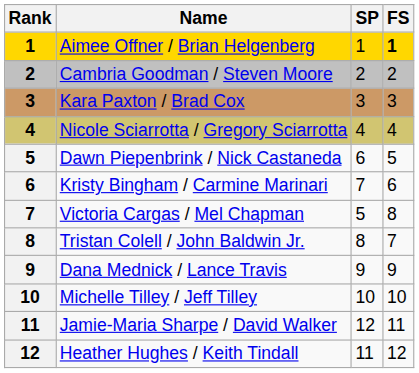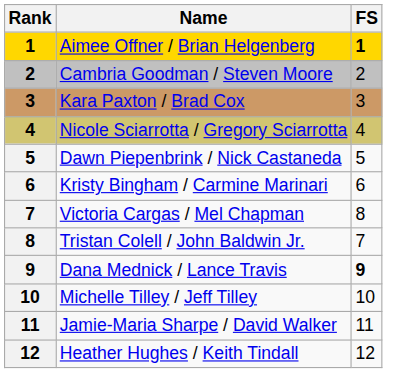 <table class="wikitable">
 <tr>
 <th>Rank</th>
 <th>Name</th>
-<th>SP</th>
 <th>FS</th>
 </tr>
 <tr bgcolor="gold">
 <td align="center"><strong>1</strong></td>
 <td><a href='#'>Aimee Offner</a> / <a href='#'>Brian Helgenberg</a></td>
-<td>1</td>
 <td><strong>1</strong></td>
 </tr>
 <tr bgcolor="silver">
 <td align="center"><strong>2</strong></td>
 <td><a href='#'>Cambria Goodman</a> / <a href='#'>Steven Moore</a></td>
 <td>2</td>
-<td>2</td>
 </tr>
 <tr bgcolor="cc9966">
 <td align="center"><strong>3</strong></td>
 <td><a href='#'>Kara Paxton</a> / <a href='#'>Brad Cox</a></td>
-<td>3</td>
 <td>3</td>
 </tr>
 <tr bgcolor="#d1c571">
 <td align="center"><strong>4</strong></td>
 <td><a href='#'>Nicole Sciarrotta</a> / <a href='#'>Gregory Sciarrotta</a></td>
 <td>4</td>
-<td>4</td>
 </tr>
 <tr>
 <th>5</th>
 <td><a href='#'>Dawn Piepenbrink</a> / <a href='#'>Nick Castaneda</a></td>
-<td>6</td>
 <td>5</td>
 </tr>
 <tr>
 <th>6</th>
 <td><a href='#'>Kristy Bingham</a> / <a href='#'>Carmine Marinari</a></td>
-<td>7</td>
 <td>6</td>
 </tr>
 <tr>
 <th>7</th>
 <td><a href='#'>Victoria Cargas</a> / <a href='#'>Mel Chapman</a></td>
-<td>5</td>
 <td>8</td>
 </tr>
 <tr>
 <th>8</th>
 <td><a href='#'>Tristan Colell</a> / <a href='#'>John Baldwin Jr.</a></td>
-<td>8</td>
 <td>7</td>
 </tr>
 <tr>
 <th>9</th>
 <td><a href='#'>Dana Mednick</a> / <a href='#'>Lance Travis</a></td>
-<td>9</td>
-<td>9</td>
+<td><strong>9</strong></td>
 </tr>
 <tr>
 <th>10</th>
 <td><a href='#'>Michelle Tilley</a> / <a href='#'>Jeff Tilley</a></td>
 <td>10</td>
-<td>10</td>
 </tr>
 <tr>
 <th>11</th>
 <td><a href='#'>Jamie-Maria Sharpe</a> / <a href='#'>David Walker</a></td>
-<td>12</td>
 <td>11</td>
 </tr>
 <tr>
 <th>12</th>
 <td><a href='#'>Heather Hughes</a> / <a href='#'>Keith Tindall</a></td>
-<td>11</td>
 <td>12</td>
 </tr>
 </table>
